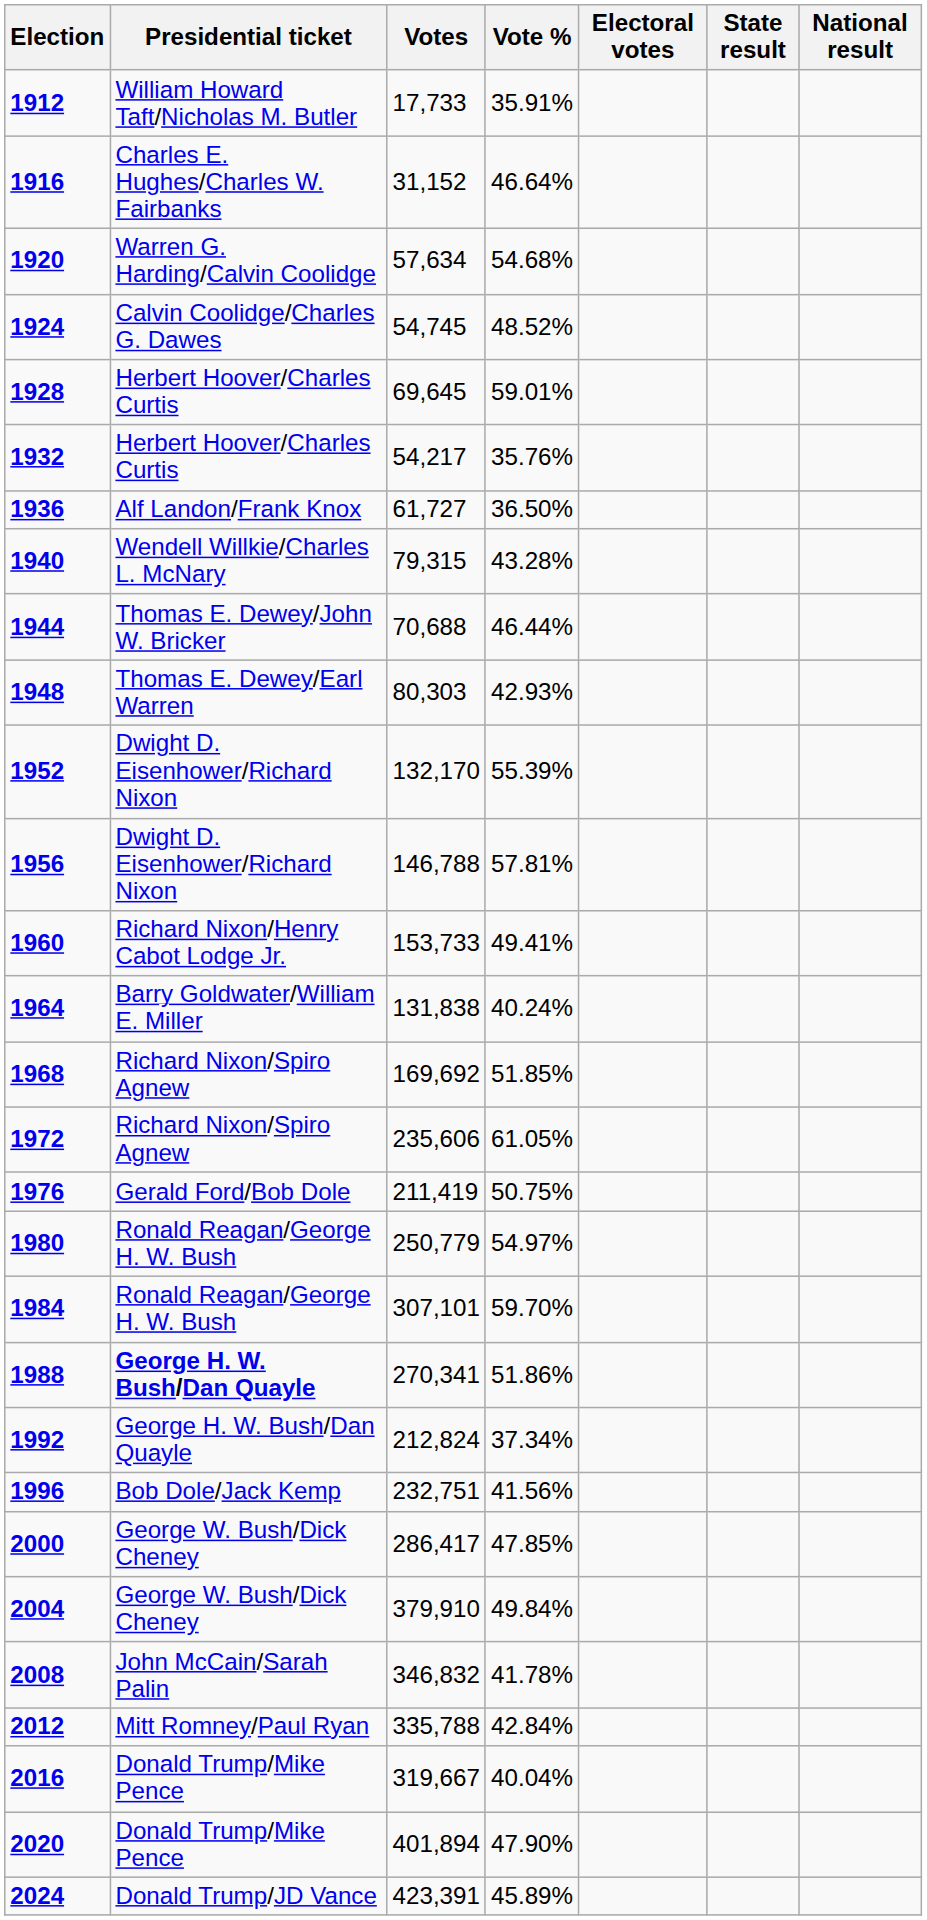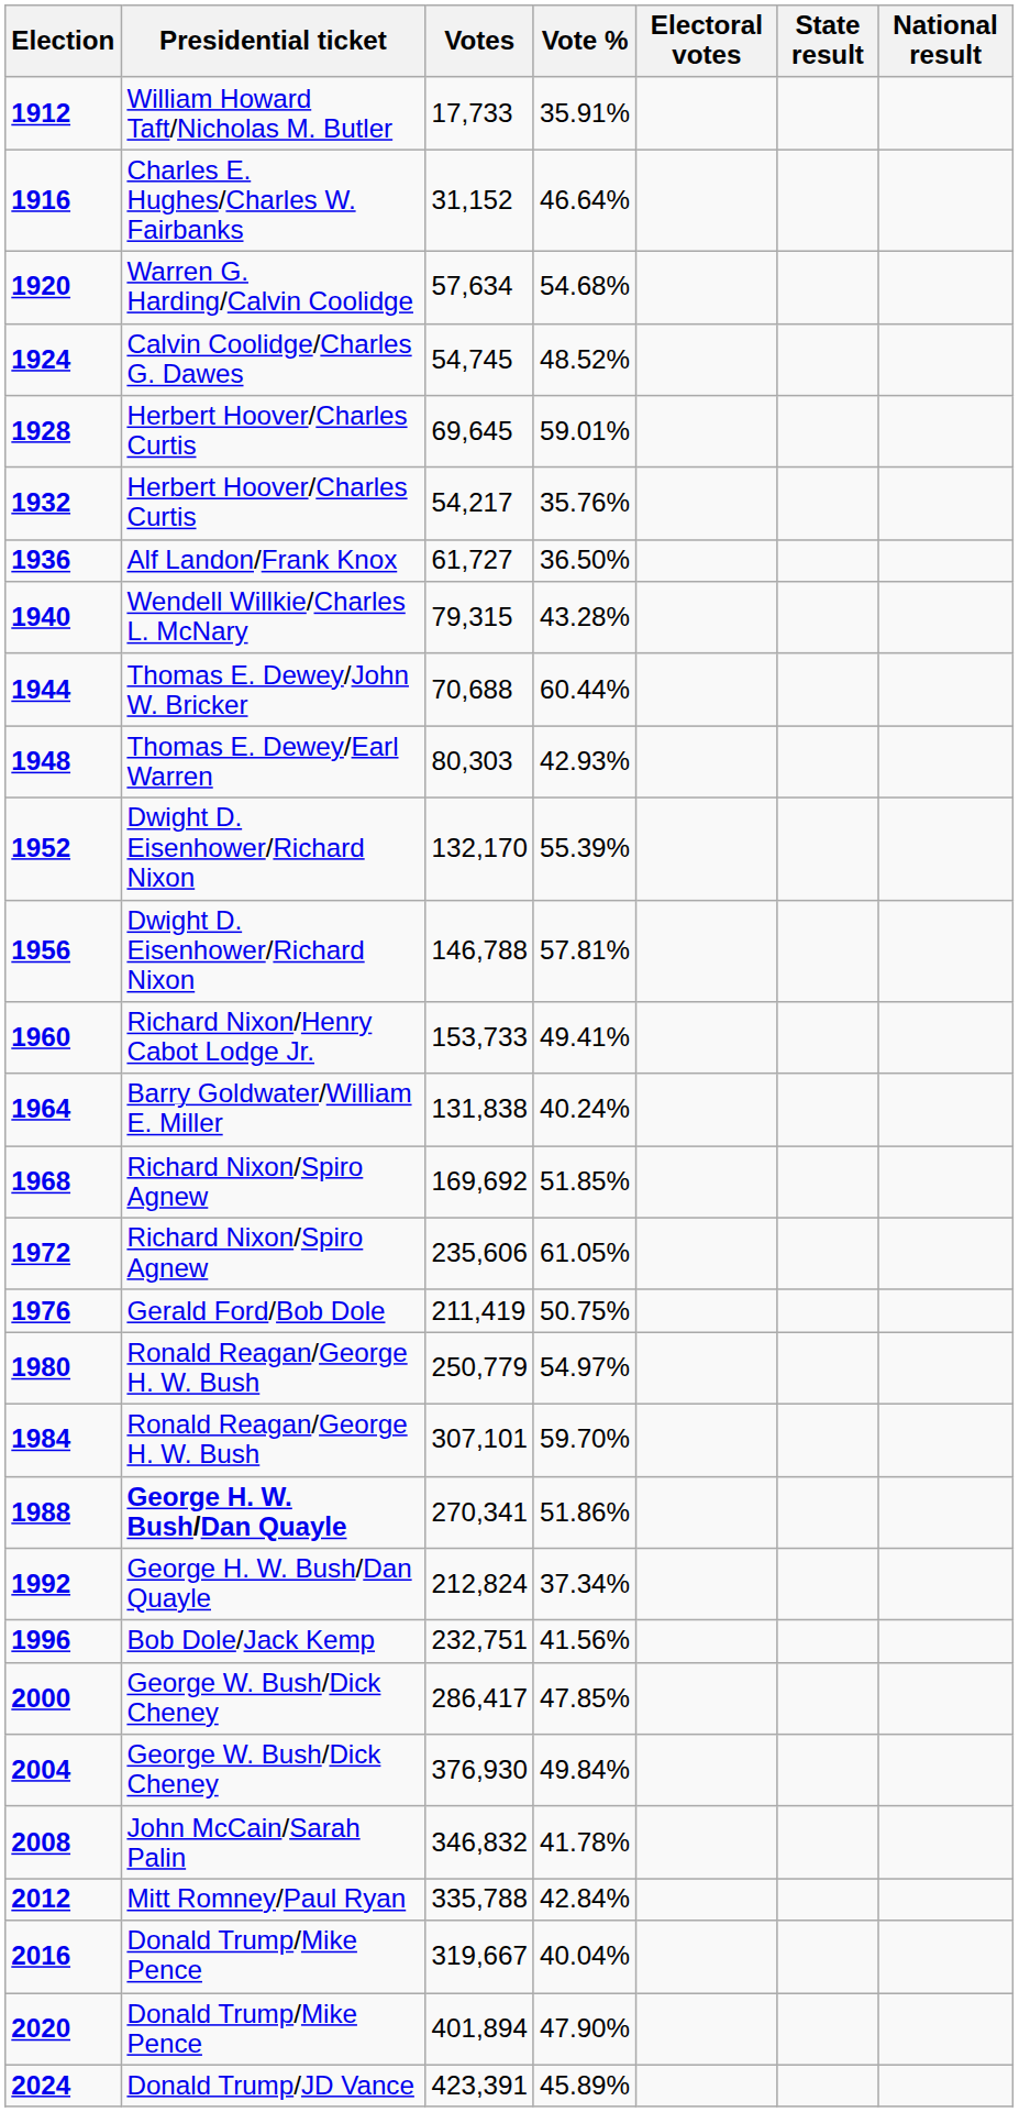 <table class="wikitable">
 <tr>
 <th>Election</th>
 <th>Presidential ticket</th>
 <th>Votes</th>
 <th>Vote %</th>
 <th>Electoral votes</th>
 <th>State result</th>
 <th>National result</th>
 </tr>
 <tr>
 <td><strong><a href='#'>1912</a></strong></td>
 <td><a href='#'>William Howard Taft</a>/<a href='#'>Nicholas M. Butler</a></td>
 <td>17,733</td>
 <td>35.91%</td>
 <td></td>
 <td></td>
 <td></td>
 </tr>
 <tr>
 <td><strong><a href='#'>1916</a></strong></td>
 <td><a href='#'>Charles E. Hughes</a>/<a href='#'>Charles W. Fairbanks</a></td>
 <td>31,152</td>
 <td>46.64%</td>
 <td></td>
 <td></td>
 <td></td>
 </tr>
 <tr>
 <td><strong><a href='#'>1920</a></strong></td>
 <td><a href='#'>Warren G. Harding</a>/<a href='#'>Calvin Coolidge</a></td>
 <td>57,634</td>
 <td>54.68%</td>
 <td></td>
 <td></td>
 <td></td>
 </tr>
 <tr>
 <td><strong><a href='#'>1924</a></strong></td>
 <td><a href='#'>Calvin Coolidge</a>/<a href='#'>Charles G. Dawes</a></td>
 <td>54,745</td>
 <td>48.52%</td>
 <td></td>
 <td></td>
 <td></td>
 </tr>
 <tr>
 <td><strong><a href='#'>1928</a></strong></td>
 <td><a href='#'>Herbert Hoover</a>/<a href='#'>Charles Curtis</a></td>
 <td>69,645</td>
 <td>59.01%</td>
 <td></td>
 <td></td>
 <td></td>
 </tr>
 <tr>
 <td><strong><a href='#'>1932</a></strong></td>
 <td><a href='#'>Herbert Hoover</a>/<a href='#'>Charles Curtis</a></td>
 <td>54,217</td>
 <td>35.76%</td>
 <td></td>
 <td></td>
 <td></td>
 </tr>
 <tr>
 <td><strong><a href='#'>1936</a></strong></td>
 <td><a href='#'>Alf Landon</a>/<a href='#'>Frank Knox</a></td>
 <td>61,727</td>
 <td>36.50%</td>
 <td></td>
 <td></td>
 <td></td>
 </tr>
 <tr>
 <td><strong><a href='#'>1940</a></strong></td>
 <td><a href='#'>Wendell Willkie</a>/<a href='#'>Charles L. McNary</a></td>
 <td>79,315</td>
 <td>43.28%</td>
 <td></td>
 <td></td>
 <td></td>
 </tr>
 <tr>
 <td><strong><a href='#'>1944</a></strong></td>
 <td><a href='#'>Thomas E. Dewey</a>/<a href='#'>John W. Bricker</a></td>
 <td>70,688</td>
-<td>46.44%</td>
+<td>60.44%</td>
 <td></td>
 <td></td>
 <td></td>
 </tr>
 <tr>
 <td><strong><a href='#'>1948</a></strong></td>
 <td><a href='#'>Thomas E. Dewey</a>/<a href='#'>Earl Warren</a></td>
 <td>80,303</td>
 <td>42.93%</td>
 <td></td>
 <td></td>
 <td></td>
 </tr>
 <tr>
 <td><strong><a href='#'>1952</a></strong></td>
 <td><a href='#'>Dwight D. Eisenhower</a>/<a href='#'>Richard Nixon</a></td>
 <td>132,170</td>
 <td>55.39%</td>
 <td></td>
 <td></td>
 <td></td>
 </tr>
 <tr>
 <td><strong><a href='#'>1956</a></strong></td>
 <td><a href='#'>Dwight D. Eisenhower</a>/<a href='#'>Richard Nixon</a></td>
 <td>146,788</td>
 <td>57.81%</td>
 <td></td>
 <td></td>
 <td></td>
 </tr>
 <tr>
 <td><strong><a href='#'>1960</a></strong></td>
 <td><a href='#'>Richard Nixon</a>/<a href='#'>Henry Cabot Lodge Jr.</a></td>
 <td>153,733</td>
 <td>49.41%</td>
 <td></td>
 <td></td>
 <td></td>
 </tr>
 <tr>
 <td><strong><a href='#'>1964</a></strong></td>
 <td><a href='#'>Barry Goldwater</a>/<a href='#'>William E. Miller</a></td>
 <td>131,838</td>
 <td>40.24%</td>
 <td></td>
 <td></td>
 <td></td>
 </tr>
 <tr>
 <td><strong><a href='#'>1968</a></strong></td>
 <td><a href='#'>Richard Nixon</a>/<a href='#'>Spiro Agnew</a></td>
 <td>169,692</td>
 <td>51.85%</td>
 <td></td>
 <td></td>
 <td></td>
 </tr>
 <tr>
 <td><strong><a href='#'>1972</a></strong></td>
 <td><a href='#'>Richard Nixon</a>/<a href='#'>Spiro Agnew</a></td>
 <td>235,606</td>
 <td>61.05%</td>
 <td></td>
 <td></td>
 <td></td>
 </tr>
 <tr>
 <td><strong><a href='#'>1976</a></strong></td>
 <td><a href='#'>Gerald Ford</a>/<a href='#'>Bob Dole</a></td>
 <td>211,419</td>
 <td>50.75%</td>
 <td></td>
 <td></td>
 <td></td>
 </tr>
 <tr>
 <td><strong><a href='#'>1980</a></strong></td>
 <td><a href='#'>Ronald Reagan</a>/<a href='#'>George H. W. Bush</a></td>
 <td>250,779</td>
 <td>54.97%</td>
 <td></td>
 <td></td>
 <td></td>
 </tr>
 <tr>
 <td><strong><a href='#'>1984</a></strong></td>
 <td><a href='#'>Ronald Reagan</a>/<a href='#'>George H. W. Bush</a></td>
 <td>307,101</td>
 <td>59.70%</td>
 <td></td>
 <td></td>
 <td></td>
 </tr>
 <tr>
 <td><strong><a href='#'>1988</a></strong></td>
 <td><strong><a href='#'>George H. W. Bush</a>/<a href='#'>Dan Quayle</a></strong></td>
 <td>270,341</td>
 <td>51.86%</td>
 <td></td>
 <td></td>
 <td></td>
 </tr>
 <tr>
 <td><strong><a href='#'>1992</a></strong></td>
 <td><a href='#'>George H. W. Bush</a>/<a href='#'>Dan Quayle</a></td>
 <td>212,824</td>
 <td>37.34%</td>
 <td></td>
 <td></td>
 <td></td>
 </tr>
 <tr>
 <td><strong><a href='#'>1996</a></strong></td>
 <td><a href='#'>Bob Dole</a>/<a href='#'>Jack Kemp</a></td>
 <td>232,751</td>
 <td>41.56%</td>
 <td></td>
 <td></td>
 <td></td>
 </tr>
 <tr>
 <td><strong><a href='#'>2000</a></strong></td>
 <td><a href='#'>George W. Bush</a>/<a href='#'>Dick Cheney</a></td>
 <td>286,417</td>
 <td>47.85%</td>
 <td></td>
 <td></td>
 <td></td>
 </tr>
 <tr>
 <td><strong><a href='#'>2004</a></strong></td>
 <td><a href='#'>George W. Bush</a>/<a href='#'>Dick Cheney</a></td>
-<td>379,910</td>
+<td>376,930</td>
 <td>49.84%</td>
 <td></td>
 <td></td>
 <td></td>
 </tr>
 <tr>
 <td><strong><a href='#'>2008</a></strong></td>
 <td><a href='#'>John McCain</a>/<a href='#'>Sarah Palin</a></td>
 <td>346,832</td>
 <td>41.78%</td>
 <td></td>
 <td></td>
 <td></td>
 </tr>
 <tr>
 <td><strong><a href='#'>2012</a></strong></td>
 <td><a href='#'>Mitt Romney</a>/<a href='#'>Paul Ryan</a></td>
 <td>335,788</td>
 <td>42.84%</td>
 <td></td>
 <td></td>
 <td></td>
 </tr>
 <tr>
 <td><strong><a href='#'>2016</a></strong></td>
 <td><a href='#'>Donald Trump</a>/<a href='#'>Mike Pence</a></td>
 <td>319,667</td>
 <td>40.04%</td>
 <td></td>
 <td></td>
 <td></td>
 </tr>
 <tr>
 <td><strong><a href='#'>2020</a></strong></td>
 <td><a href='#'>Donald Trump</a>/<a href='#'>Mike Pence</a></td>
 <td>401,894</td>
 <td>47.90%</td>
 <td></td>
 <td></td>
 <td></td>
 </tr>
 <tr>
 <td><strong><a href='#'>2024</a></strong></td>
 <td><a href='#'>Donald Trump</a>/<a href='#'>JD Vance</a></td>
 <td>423,391</td>
 <td>45.89%</td>
 <td></td>
 <td></td>
 <td></td>
 </tr>
 </table>
